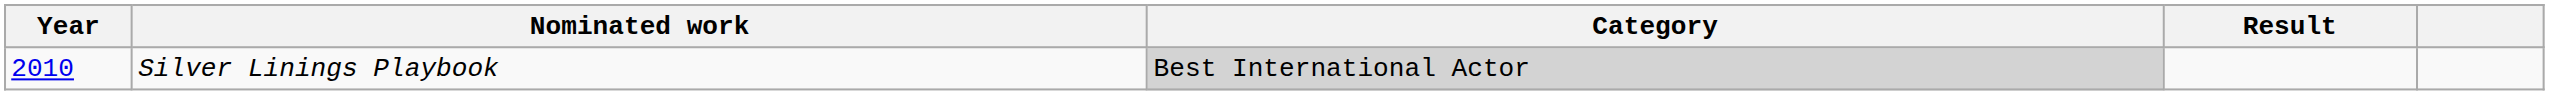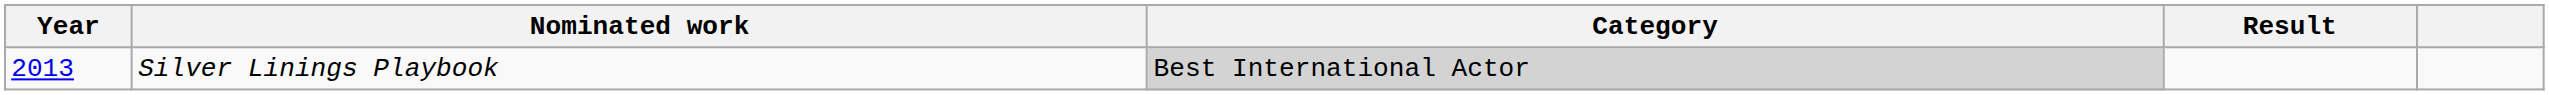 <table class="wikitable" style="width:100%;">
 <tr>
 <th width=5%>Year</th>
 <th style="width:40%;">Nominated work</th>
 <th style="width:40%;">Category</th>
 <th style="width:10%;">Result</th>
 <th width=5%></th>
 </tr>
 <tr>
-<td><a href='#'>2010</a></td>
+<td><a href='#'>2013</a></td>
 <td><em>Silver Linings Playbook</em></td>
 <td style="background: lightgrey;">Best International Actor</td>
 <td></td>
 <td style="text-align:center;"></td>
 </tr>
 </table>
